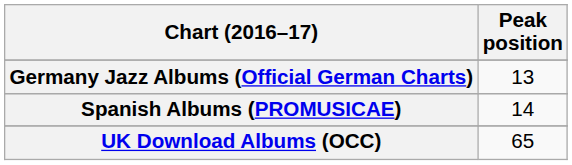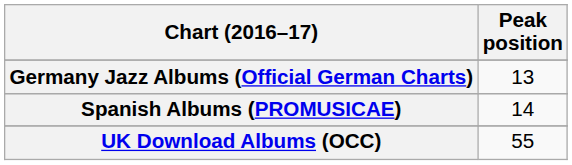 <table class="wikitable sortable plainrowheaders" style="text-align:center">
 <tr>
 <th>Chart (2016–17)</th>
 <th>Peak<br>position</th>
 </tr>
 <tr>
 </tr>
 <tr>
 </tr>
 <tr>
 </tr>
 <tr>
 <th scope="row">Germany Jazz Albums (<a href='#'>Official German Charts</a>)</th>
 <td>13</td>
 </tr>
 <tr>
 </tr>
 <tr>
 </tr>
 <tr>
 <th scope="row">Spanish Albums (<a href='#'>PROMUSICAE</a>)</th>
 <td>14</td>
 </tr>
 <tr>
 </tr>
 <tr>
 <th scope="row"><a href='#'>UK Download Albums</a> (OCC)</th>
-<td>65</td>
+<td>55</td>
 </tr>
 </table>
